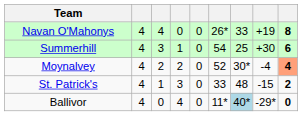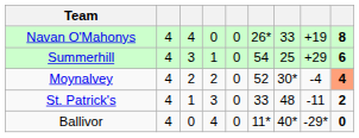 <table class="wikitable" style="text-align:center">
 <tr>
 <th style="width:175px;">Team</th>
 <th width="20"></th>
 <th width="20"></th>
 <th width="20"></th>
 <th width="20"></th>
 <th width="20"></th>
 <th width="20"></th>
 <th width="20"></th>
 <th width="20"></th>
 </tr>
 <tr style="background:#cfc;">
 <td><a href='#'>Navan O'Mahonys</a></td>
 <td>4</td>
 <td>4</td>
 <td>0</td>
 <td>0</td>
 <td>26*</td>
 <td>33</td>
 <td>+19</td>
 <td><strong>8</strong></td>
 </tr>
 <tr style="background:#cfc;">
 <td><a href='#'>Summerhill</a></td>
 <td>4</td>
 <td>3</td>
 <td>1</td>
 <td>0</td>
 <td>54</td>
 <td>25</td>
-<td>+30</td>
+<td>+29</td>
 <td><strong>6</strong></td>
 </tr>
 <tr>
 <td><a href='#'>Moynalvey</a></td>
 <td>4</td>
 <td>2</td>
 <td>2</td>
 <td>0</td>
 <td>52</td>
 <td>30*</td>
 <td>-4</td>
 <td style="background: lightsalmon;"><strong>4</strong></td>
 </tr>
 <tr>
 <td><a href='#'>St. Patrick's</a></td>
 <td>4</td>
 <td>1</td>
 <td>3</td>
 <td>0</td>
 <td>33</td>
 <td>48</td>
-<td>-15</td>
+<td>-11</td>
 <td><strong>2</strong></td>
 </tr>
 <tr>
 <td>Ballivor</td>
 <td>4</td>
 <td>0</td>
 <td>4</td>
 <td>0</td>
 <td>11*</td>
-<td style="background: lightblue;">40*</td>
+<td>40*</td>
 <td>-29*</td>
 <td><strong>0</strong></td>
 </tr>
 </table>
